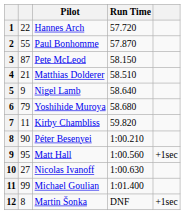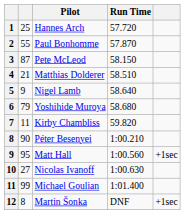 <table class="wikitable" style="font-size: 95%;">
 <tr>
 <th></th>
 <th></th>
 <th>Pilot</th>
 <th>Run Time</th>
 <th></th>
 </tr>
 <tr>
 <th>1</th>
-<td>22</td>
+<td>25</td>
 <td> <a href='#'>Hannes Arch</a></td>
 <td>57.720</td>
 <td></td>
 </tr>
 <tr>
 <th>2</th>
 <td>55</td>
 <td> <a href='#'>Paul Bonhomme</a></td>
 <td>57.870</td>
 <td></td>
 </tr>
 <tr>
 <th>3</th>
 <td>87</td>
 <td> <a href='#'>Pete McLeod</a></td>
 <td>58.150</td>
 <td></td>
 </tr>
 <tr>
 <th>4</th>
 <td>21</td>
 <td> <a href='#'>Matthias Dolderer</a></td>
 <td>58.510</td>
 <td></td>
 </tr>
 <tr>
 <th>5</th>
 <td>9</td>
 <td> <a href='#'>Nigel Lamb</a></td>
 <td>58.640</td>
 <td></td>
 </tr>
 <tr>
 <th>6</th>
 <td>79</td>
 <td> <a href='#'>Yoshihide Muroya</a></td>
 <td>58.680</td>
 <td></td>
 </tr>
 <tr>
 <th>7</th>
 <td>11</td>
 <td> <a href='#'>Kirby Chambliss</a></td>
 <td>59.820</td>
 <td></td>
 </tr>
 <tr>
 <th>8</th>
 <td>90</td>
 <td> <a href='#'>Péter Besenyei</a></td>
 <td>1:00.210</td>
 <td></td>
 </tr>
 <tr>
 <th>9</th>
 <td>95</td>
 <td> <a href='#'>Matt Hall</a></td>
 <td>1:00.560</td>
 <td>+1sec</td>
 </tr>
 <tr>
 <th>10</th>
 <td>27</td>
 <td> <a href='#'>Nicolas Ivanoff</a></td>
 <td>1:00.630</td>
 <td></td>
 </tr>
 <tr>
 <th>11</th>
 <td>99</td>
 <td> <a href='#'>Michael Goulian</a></td>
 <td>1:01.400</td>
 <td></td>
 </tr>
 <tr>
 <th>12</th>
 <td>8</td>
 <td> <a href='#'>Martin Šonka</a></td>
 <td>DNF</td>
 <td>+1sec</td>
 </tr>
 </table>
